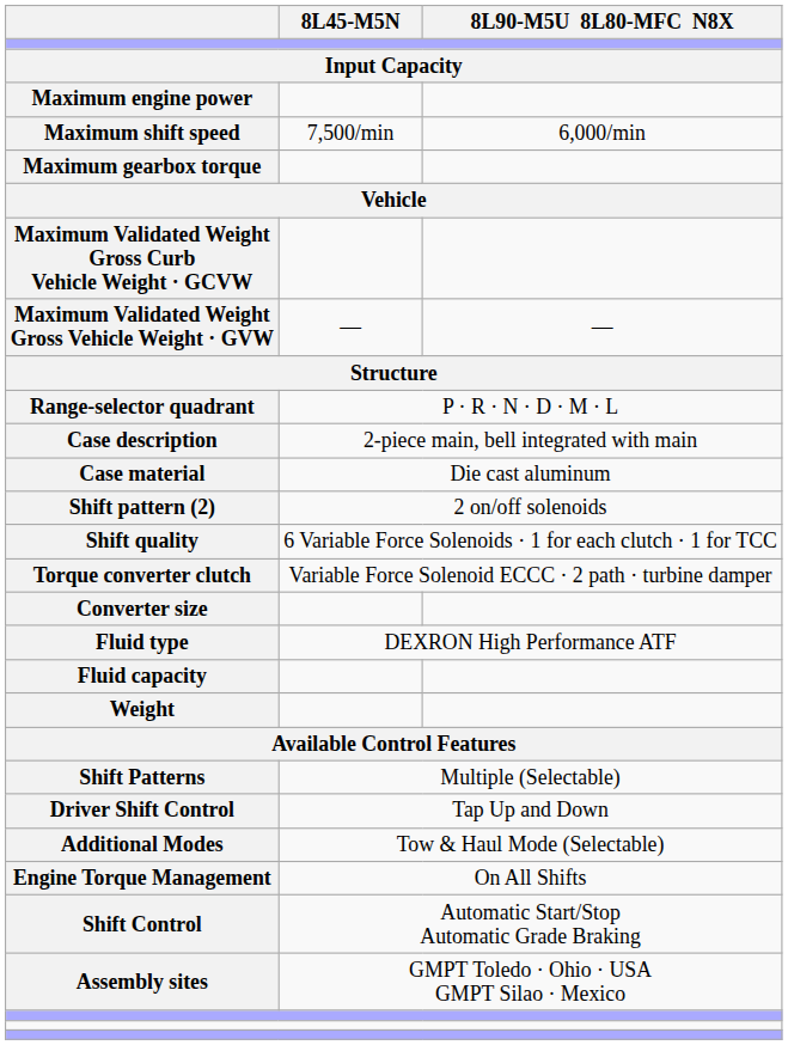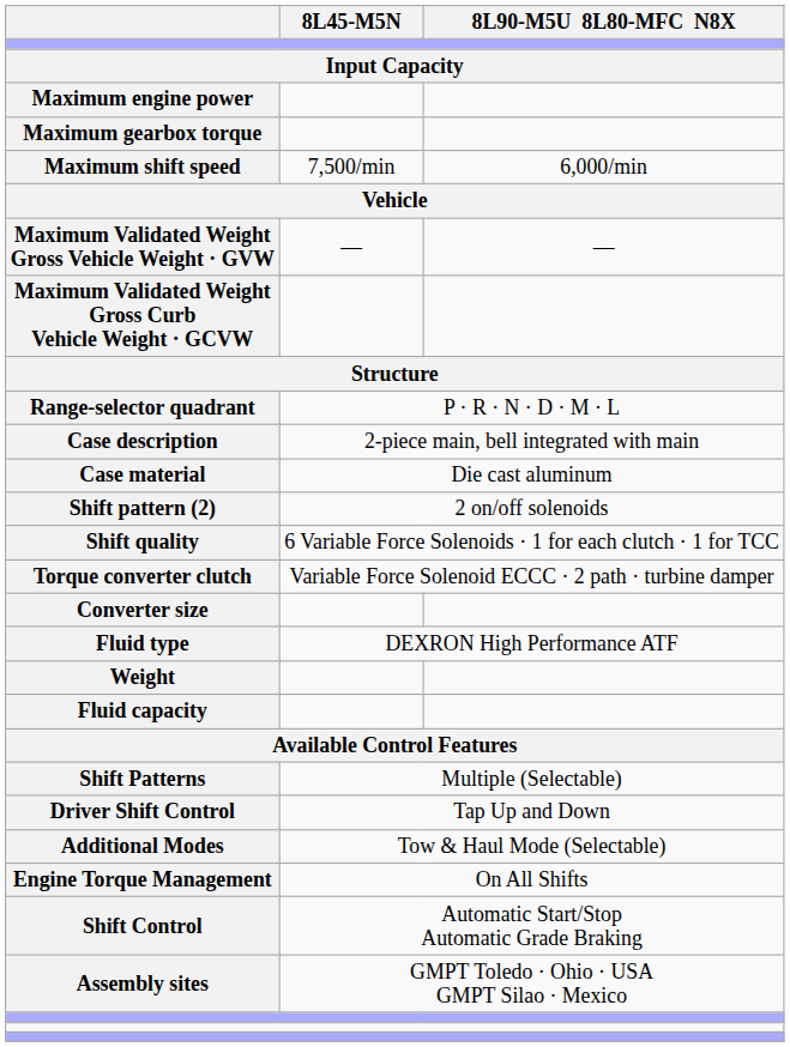 <table class="wikitable collapsible" style="text-align:center">
 <tr>
 <th></th>
 <th>8L45-M5N</th>
 <th>8L90-M5U  8L80-MFC  N8X</th>
 </tr>
 <tr>
 <td colspan="3" style="background:#AAF;"></td>
 </tr>
 <tr>
 <th Colspan=3>Input Capacity</th>
 </tr>
 <tr>
 <th>Maximum engine power</th>
 <td></td>
 <td></td>
 </tr>
 <tr>
+<th>Maximum gearbox torque</th>
+<td></td>
+<td></td>
+</tr>
+<tr>
 <th>Maximum shift speed</th>
 <td>7,500/min</td>
 <td>6,000/min</td>
 </tr>
 <tr>
-<th>Maximum gearbox torque</th>
-<td></td>
-<td></td>
+<th colspan=3>Vehicle</th>
 </tr>
 <tr>
-<th colspan=3>Vehicle</th>
+<th>Maximum Validated Weight<br>Gross Vehicle Weight · GVW</th>
+<td>—</td>
+<td>—</td>
 </tr>
 <tr>
 <th>Maximum Validated Weight<br>Gross Curb<br>Vehicle Weight · GCVW</th>
 <td></td>
 <td></td>
-</tr>
-<tr>
-<th>Maximum Validated Weight<br>Gross Vehicle Weight · GVW</th>
-<td>—</td>
-<td>—</td>
 </tr>
 <tr>
 <th colspan=3>Structure</th>
 </tr>
 <tr>
 <th>Range-selector quadrant</th>
 <td colspan=2>P · R · N · D · M · L</td>
 </tr>
 <tr>
 <th>Case description</th>
 <td colspan=2>2-piece main, bell integrated with main</td>
 </tr>
 <tr>
 <th>Case material</th>
 <td colspan=2>Die cast aluminum</td>
 </tr>
 <tr>
 <th>Shift pattern (2)</th>
 <td colspan=2>2 on/off solenoids</td>
 </tr>
 <tr>
 <th>Shift quality</th>
 <td colspan=2>6 Variable Force Solenoids · 1 for each clutch · 1 for TCC</td>
 </tr>
 <tr>
 <th>Torque converter clutch</th>
 <td colspan=2>Variable Force Solenoid ECCC · 2 path · turbine damper</td>
 </tr>
 <tr>
 <th>Converter size</th>
 <td></td>
 <td></td>
 </tr>
 <tr>
 <th>Fluid type</th>
 <td colspan=2>DEXRON High Performance ATF</td>
 </tr>
 <tr>
-<th>Fluid capacity</th>
+<th>Weight</th>
 <td></td>
 <td></td>
 </tr>
 <tr>
-<th>Weight</th>
+<th>Fluid capacity</th>
 <td></td>
 <td></td>
 </tr>
 <tr>
 <th colspan=3>Available Control Features</th>
 </tr>
 <tr>
 <th>Shift Patterns</th>
 <td colspan=2>Multiple (Selectable)</td>
 </tr>
 <tr>
 <th>Driver Shift Control</th>
 <td colspan=2>Tap Up and Down</td>
 </tr>
 <tr>
 <th>Additional Modes</th>
 <td colspan=2>Tow & Haul Mode (Selectable)</td>
 </tr>
 <tr>
 <th>Engine Torque Management</th>
 <td colspan=2>On All Shifts</td>
 </tr>
 <tr>
 <th>Shift Control</th>
 <td colspan=2>Automatic Start/Stop<br>Automatic Grade Braking</td>
 </tr>
 <tr>
 <th>Assembly sites</th>
 <td colspan=2>GMPT Toledo · Ohio · USA<br>GMPT Silao · Mexico</td>
 </tr>
 <tr>
 <td colspan="3" style="background:#AAF;"></td>
 </tr>
 <tr>
 <td colspan="3"></td>
 </tr>
 <tr>
 <td colspan="3" style="background:#AAF;"></td>
 </tr>
 </table>
